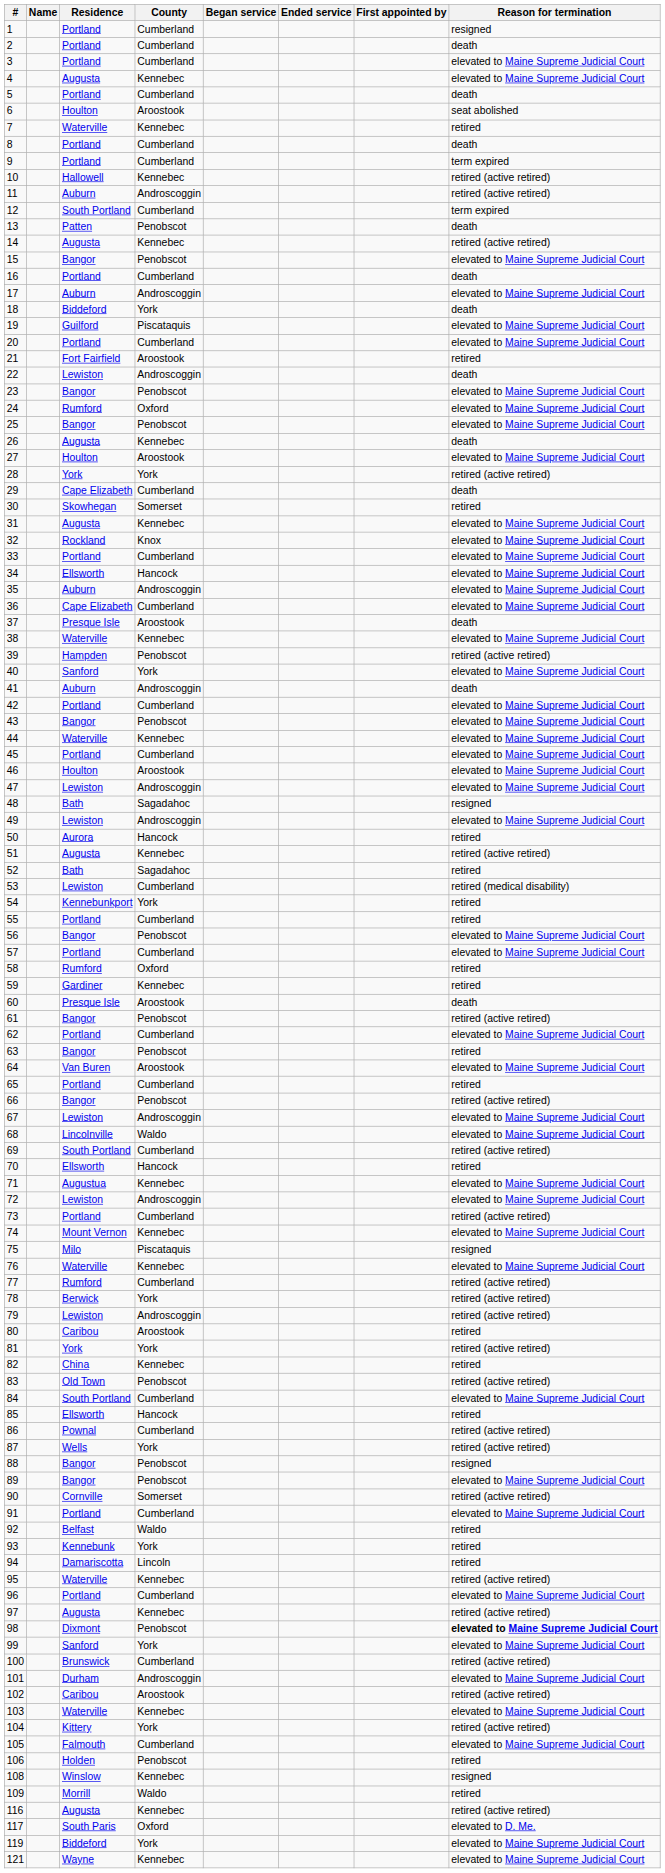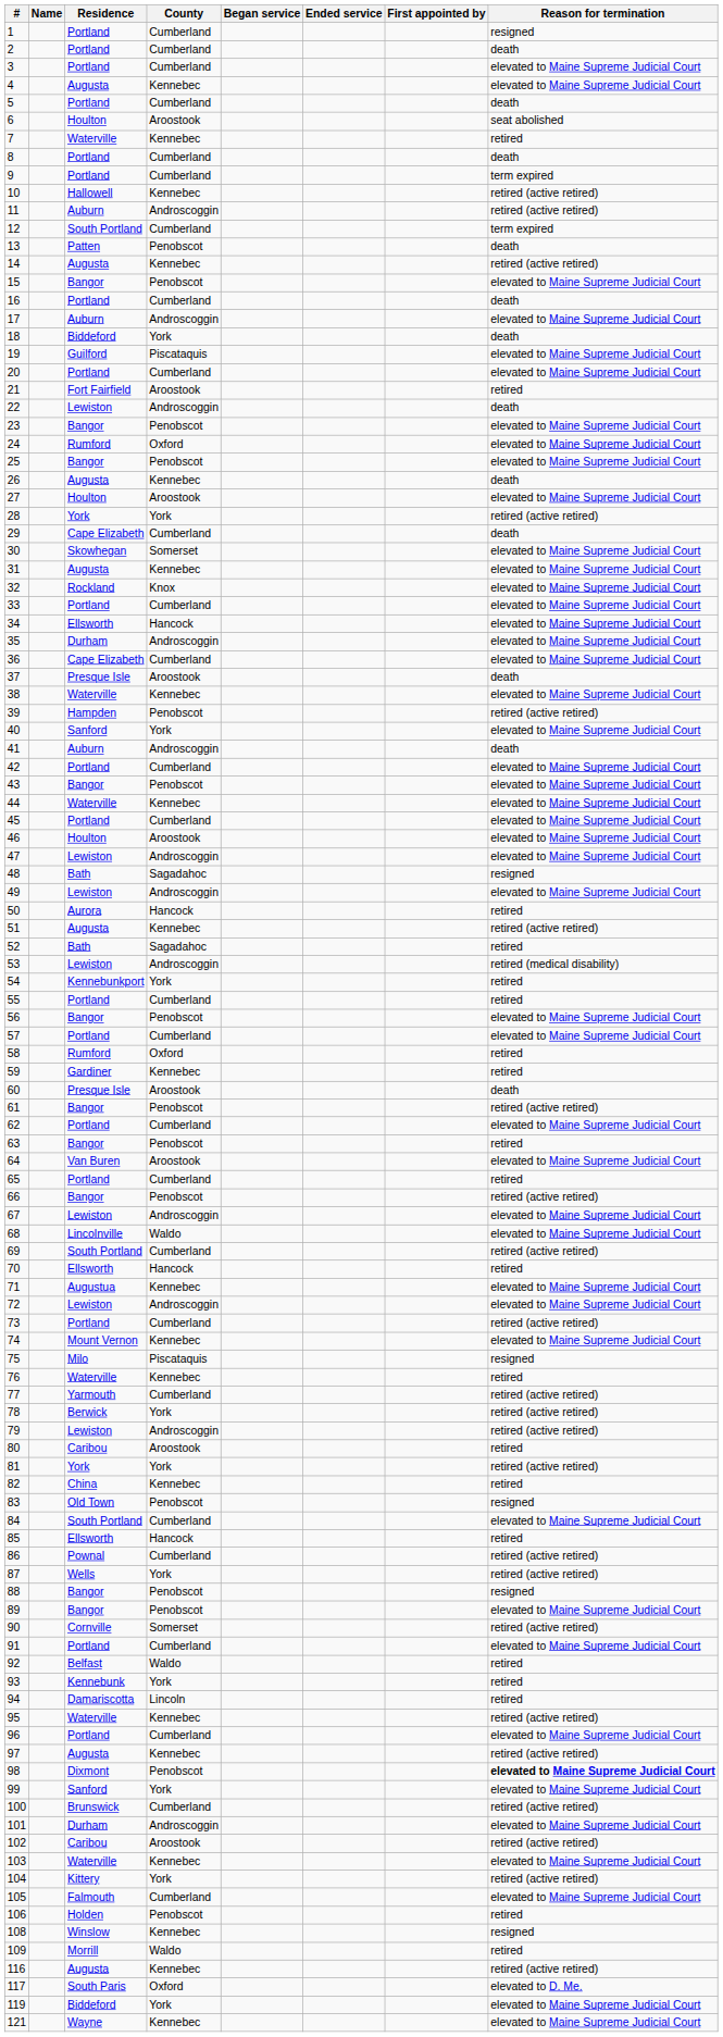 <table class="wikitable">
 <tr>
 <th>#</th>
 <th>Name</th>
 <th>Residence</th>
 <th>County</th>
 <th>Began service</th>
 <th>Ended service</th>
 <th>First appointed by</th>
 <th>Reason for termination</th>
 </tr>
 <tr>
 <td>1</td>
 <td></td>
 <td><a href='#'>Portland</a></td>
 <td>Cumberland</td>
 <td></td>
 <td></td>
 <td></td>
 <td>resigned</td>
 </tr>
 <tr>
 <td>2</td>
 <td></td>
 <td><a href='#'>Portland</a></td>
 <td>Cumberland</td>
 <td></td>
 <td></td>
 <td></td>
 <td>death</td>
 </tr>
 <tr>
 <td>3</td>
 <td></td>
 <td><a href='#'>Portland</a></td>
 <td>Cumberland</td>
 <td></td>
 <td></td>
 <td></td>
 <td>elevated to <a href='#'>Maine Supreme Judicial Court</a></td>
 </tr>
 <tr>
 <td>4</td>
 <td></td>
 <td><a href='#'>Augusta</a></td>
 <td>Kennebec</td>
 <td></td>
 <td></td>
 <td></td>
 <td>elevated to <a href='#'>Maine Supreme Judicial Court</a></td>
 </tr>
 <tr>
 <td>5</td>
 <td></td>
 <td><a href='#'>Portland</a></td>
 <td>Cumberland</td>
 <td></td>
 <td></td>
 <td></td>
 <td>death</td>
 </tr>
 <tr>
 <td>6</td>
 <td></td>
 <td><a href='#'>Houlton</a></td>
 <td>Aroostook</td>
 <td></td>
 <td></td>
 <td></td>
 <td>seat abolished</td>
 </tr>
 <tr>
 <td>7</td>
 <td></td>
 <td><a href='#'>Waterville</a></td>
 <td>Kennebec</td>
 <td></td>
 <td></td>
 <td></td>
 <td>retired</td>
 </tr>
 <tr>
 <td>8</td>
 <td></td>
 <td><a href='#'>Portland</a></td>
 <td>Cumberland</td>
 <td></td>
 <td></td>
 <td></td>
 <td>death</td>
 </tr>
 <tr>
 <td>9</td>
 <td></td>
 <td><a href='#'>Portland</a></td>
 <td>Cumberland</td>
 <td></td>
 <td></td>
 <td></td>
 <td>term expired</td>
 </tr>
 <tr>
 <td>10</td>
 <td></td>
 <td><a href='#'>Hallowell</a></td>
 <td>Kennebec</td>
 <td></td>
 <td></td>
 <td></td>
 <td>retired (active retired)</td>
 </tr>
 <tr>
 <td>11</td>
 <td></td>
 <td><a href='#'>Auburn</a></td>
 <td>Androscoggin</td>
 <td></td>
 <td></td>
 <td></td>
 <td>retired (active retired)</td>
 </tr>
 <tr>
 <td>12</td>
 <td></td>
 <td><a href='#'>South Portland</a></td>
 <td>Cumberland</td>
 <td></td>
 <td></td>
 <td></td>
 <td>term expired</td>
 </tr>
 <tr>
 <td>13</td>
 <td></td>
 <td><a href='#'>Patten</a></td>
 <td>Penobscot</td>
 <td></td>
 <td></td>
 <td></td>
 <td>death</td>
 </tr>
 <tr>
 <td>14</td>
 <td></td>
 <td><a href='#'>Augusta</a></td>
 <td>Kennebec</td>
 <td></td>
 <td></td>
 <td></td>
 <td>retired (active retired)</td>
 </tr>
 <tr>
 <td>15</td>
 <td></td>
 <td><a href='#'>Bangor</a></td>
 <td>Penobscot</td>
 <td></td>
 <td></td>
 <td></td>
 <td>elevated to <a href='#'>Maine Supreme Judicial Court</a></td>
 </tr>
 <tr>
 <td>16</td>
 <td></td>
 <td><a href='#'>Portland</a></td>
 <td>Cumberland</td>
 <td></td>
 <td></td>
 <td></td>
 <td>death</td>
 </tr>
 <tr>
 <td>17</td>
 <td></td>
 <td><a href='#'>Auburn</a></td>
 <td>Androscoggin</td>
 <td></td>
 <td></td>
 <td></td>
 <td>elevated to <a href='#'>Maine Supreme Judicial Court</a></td>
 </tr>
 <tr>
 <td>18</td>
 <td></td>
 <td><a href='#'>Biddeford</a></td>
 <td>York</td>
 <td></td>
 <td></td>
 <td></td>
 <td>death</td>
 </tr>
 <tr>
 <td>19</td>
 <td></td>
 <td><a href='#'>Guilford</a></td>
 <td>Piscataquis</td>
 <td></td>
 <td></td>
 <td></td>
 <td>elevated to <a href='#'>Maine Supreme Judicial Court</a></td>
 </tr>
 <tr>
 <td>20</td>
 <td></td>
 <td><a href='#'>Portland</a></td>
 <td>Cumberland</td>
 <td></td>
 <td></td>
 <td></td>
 <td>elevated to <a href='#'>Maine Supreme Judicial Court</a></td>
 </tr>
 <tr>
 <td>21</td>
 <td></td>
 <td><a href='#'>Fort Fairfield</a></td>
 <td>Aroostook</td>
 <td></td>
 <td></td>
 <td></td>
 <td>retired</td>
 </tr>
 <tr>
 <td>22</td>
 <td></td>
 <td><a href='#'>Lewiston</a></td>
 <td>Androscoggin</td>
 <td></td>
 <td></td>
 <td></td>
 <td>death</td>
 </tr>
 <tr>
 <td>23</td>
 <td></td>
 <td><a href='#'>Bangor</a></td>
 <td>Penobscot</td>
 <td></td>
 <td></td>
 <td></td>
 <td>elevated to <a href='#'>Maine Supreme Judicial Court</a></td>
 </tr>
 <tr>
 <td>24</td>
 <td></td>
 <td><a href='#'>Rumford</a></td>
 <td>Oxford</td>
 <td></td>
 <td></td>
 <td></td>
 <td>elevated to <a href='#'>Maine Supreme Judicial Court</a></td>
 </tr>
 <tr>
 <td>25</td>
 <td></td>
 <td><a href='#'>Bangor</a></td>
 <td>Penobscot</td>
 <td></td>
 <td></td>
 <td></td>
 <td>elevated to <a href='#'>Maine Supreme Judicial Court</a></td>
 </tr>
 <tr>
 <td>26</td>
 <td></td>
 <td><a href='#'>Augusta</a></td>
 <td>Kennebec</td>
 <td></td>
 <td></td>
 <td></td>
 <td>death</td>
 </tr>
 <tr>
 <td>27</td>
 <td></td>
 <td><a href='#'>Houlton</a></td>
 <td>Aroostook</td>
 <td></td>
 <td></td>
 <td></td>
 <td>elevated to <a href='#'>Maine Supreme Judicial Court</a></td>
 </tr>
 <tr>
 <td>28</td>
 <td></td>
 <td><a href='#'>York</a></td>
 <td>York</td>
 <td></td>
 <td></td>
 <td></td>
 <td>retired (active retired)</td>
 </tr>
 <tr>
 <td>29</td>
 <td></td>
 <td><a href='#'>Cape Elizabeth</a></td>
 <td>Cumberland</td>
 <td></td>
 <td></td>
 <td></td>
 <td>death</td>
 </tr>
 <tr>
 <td>30</td>
 <td></td>
 <td><a href='#'>Skowhegan</a></td>
 <td>Somerset</td>
 <td></td>
 <td></td>
 <td></td>
-<td>retired</td>
+<td>elevated to <a href='#'>Maine Supreme Judicial Court</a></td>
 </tr>
 <tr>
 <td>31</td>
 <td></td>
 <td><a href='#'>Augusta</a></td>
 <td>Kennebec</td>
 <td></td>
 <td></td>
 <td></td>
 <td>elevated to <a href='#'>Maine Supreme Judicial Court</a></td>
 </tr>
 <tr>
 <td>32</td>
 <td></td>
 <td><a href='#'>Rockland</a></td>
 <td>Knox</td>
 <td></td>
 <td></td>
 <td></td>
 <td>elevated to <a href='#'>Maine Supreme Judicial Court</a></td>
 </tr>
 <tr>
 <td>33</td>
 <td></td>
 <td><a href='#'>Portland</a></td>
 <td>Cumberland</td>
 <td></td>
 <td></td>
 <td></td>
 <td>elevated to <a href='#'>Maine Supreme Judicial Court</a></td>
 </tr>
 <tr>
 <td>34</td>
 <td></td>
 <td><a href='#'>Ellsworth</a></td>
 <td>Hancock</td>
 <td></td>
 <td></td>
 <td></td>
 <td>elevated to <a href='#'>Maine Supreme Judicial Court</a></td>
 </tr>
 <tr>
 <td>35</td>
 <td></td>
-<td><a href='#'>Auburn</a></td>
+<td><a href='#'>Durham</a></td>
 <td>Androscoggin</td>
 <td></td>
 <td></td>
 <td></td>
 <td>elevated to <a href='#'>Maine Supreme Judicial Court</a></td>
 </tr>
 <tr>
 <td>36</td>
 <td></td>
 <td><a href='#'>Cape Elizabeth</a></td>
 <td>Cumberland</td>
 <td></td>
 <td></td>
 <td></td>
 <td>elevated to <a href='#'>Maine Supreme Judicial Court</a></td>
 </tr>
 <tr>
 <td>37</td>
 <td></td>
 <td><a href='#'>Presque Isle</a></td>
 <td>Aroostook</td>
 <td></td>
 <td></td>
 <td></td>
 <td>death</td>
 </tr>
 <tr>
 <td>38</td>
 <td></td>
 <td><a href='#'>Waterville</a></td>
 <td>Kennebec</td>
 <td></td>
 <td></td>
 <td></td>
 <td>elevated to <a href='#'>Maine Supreme Judicial Court</a></td>
 </tr>
 <tr>
 <td>39</td>
 <td></td>
 <td><a href='#'>Hampden</a></td>
 <td>Penobscot</td>
 <td></td>
 <td></td>
 <td></td>
 <td>retired (active retired)</td>
 </tr>
 <tr>
 <td>40</td>
 <td></td>
 <td><a href='#'>Sanford</a></td>
 <td>York</td>
 <td></td>
 <td></td>
 <td></td>
 <td>elevated to <a href='#'>Maine Supreme Judicial Court</a></td>
 </tr>
 <tr>
 <td>41</td>
 <td></td>
 <td><a href='#'>Auburn</a></td>
 <td>Androscoggin</td>
 <td></td>
 <td></td>
 <td></td>
 <td>death</td>
 </tr>
 <tr>
 <td>42</td>
 <td></td>
 <td><a href='#'>Portland</a></td>
 <td>Cumberland</td>
 <td></td>
 <td></td>
 <td></td>
 <td>elevated to <a href='#'>Maine Supreme Judicial Court</a></td>
 </tr>
 <tr>
 <td>43</td>
 <td></td>
 <td><a href='#'>Bangor</a></td>
 <td>Penobscot</td>
 <td></td>
 <td></td>
 <td></td>
 <td>elevated to <a href='#'>Maine Supreme Judicial Court</a></td>
 </tr>
 <tr>
 <td>44</td>
 <td></td>
 <td><a href='#'>Waterville</a></td>
 <td>Kennebec</td>
 <td></td>
 <td></td>
 <td></td>
 <td>elevated to <a href='#'>Maine Supreme Judicial Court</a></td>
 </tr>
 <tr>
 <td>45</td>
 <td></td>
 <td><a href='#'>Portland</a></td>
 <td>Cumberland</td>
 <td></td>
 <td></td>
 <td></td>
 <td>elevated to <a href='#'>Maine Supreme Judicial Court</a></td>
 </tr>
 <tr>
 <td>46</td>
 <td></td>
 <td><a href='#'>Houlton</a></td>
 <td>Aroostook</td>
 <td></td>
 <td></td>
 <td></td>
 <td>elevated to <a href='#'>Maine Supreme Judicial Court</a></td>
 </tr>
 <tr>
 <td>47</td>
 <td></td>
 <td><a href='#'>Lewiston</a></td>
 <td>Androscoggin</td>
 <td></td>
 <td></td>
 <td></td>
 <td>elevated to <a href='#'>Maine Supreme Judicial Court</a></td>
 </tr>
 <tr>
 <td>48</td>
 <td></td>
 <td><a href='#'>Bath</a></td>
 <td>Sagadahoc</td>
 <td></td>
 <td></td>
 <td></td>
 <td>resigned</td>
 </tr>
 <tr>
 <td>49</td>
 <td></td>
 <td><a href='#'>Lewiston</a></td>
 <td>Androscoggin</td>
 <td></td>
 <td></td>
 <td></td>
 <td>elevated to <a href='#'>Maine Supreme Judicial Court</a></td>
 </tr>
 <tr>
 <td>50</td>
 <td></td>
 <td><a href='#'>Aurora</a></td>
 <td>Hancock</td>
 <td></td>
 <td></td>
 <td></td>
 <td>retired</td>
 </tr>
 <tr>
 <td>51</td>
 <td></td>
 <td><a href='#'>Augusta</a></td>
 <td>Kennebec</td>
 <td></td>
 <td></td>
 <td></td>
 <td>retired (active retired)</td>
 </tr>
 <tr>
 <td>52</td>
 <td></td>
 <td><a href='#'>Bath</a></td>
 <td>Sagadahoc</td>
 <td></td>
 <td></td>
 <td></td>
 <td>retired</td>
 </tr>
 <tr>
 <td>53</td>
 <td></td>
 <td><a href='#'>Lewiston</a></td>
-<td>Cumberland</td>
+<td>Androscoggin</td>
 <td></td>
 <td></td>
 <td></td>
 <td>retired (medical disability)</td>
 </tr>
 <tr>
 <td>54</td>
 <td></td>
 <td><a href='#'>Kennebunkport</a></td>
 <td>York</td>
 <td></td>
 <td></td>
 <td></td>
 <td>retired</td>
 </tr>
 <tr>
 <td>55</td>
 <td></td>
 <td><a href='#'>Portland</a></td>
 <td>Cumberland</td>
 <td></td>
 <td></td>
 <td></td>
 <td>retired</td>
 </tr>
 <tr>
 <td>56</td>
 <td></td>
 <td><a href='#'>Bangor</a></td>
 <td>Penobscot</td>
 <td></td>
 <td></td>
 <td></td>
 <td>elevated to <a href='#'>Maine Supreme Judicial Court</a></td>
 </tr>
 <tr>
 <td>57</td>
 <td></td>
 <td><a href='#'>Portland</a></td>
 <td>Cumberland</td>
 <td></td>
 <td></td>
 <td></td>
 <td>elevated to <a href='#'>Maine Supreme Judicial Court</a></td>
 </tr>
 <tr>
 <td>58</td>
 <td></td>
 <td><a href='#'>Rumford</a></td>
 <td>Oxford</td>
 <td></td>
 <td></td>
 <td></td>
 <td>retired</td>
 </tr>
 <tr>
 <td>59</td>
 <td></td>
 <td><a href='#'>Gardiner</a></td>
 <td>Kennebec</td>
 <td></td>
 <td></td>
 <td></td>
 <td>retired</td>
 </tr>
 <tr>
 <td>60</td>
 <td></td>
 <td><a href='#'>Presque Isle</a></td>
 <td>Aroostook</td>
 <td></td>
 <td></td>
 <td></td>
 <td>death</td>
 </tr>
 <tr>
 <td>61</td>
 <td></td>
 <td><a href='#'>Bangor</a></td>
 <td>Penobscot</td>
 <td></td>
 <td></td>
 <td></td>
 <td>retired (active retired)</td>
 </tr>
 <tr>
 <td>62</td>
 <td></td>
 <td><a href='#'>Portland</a></td>
 <td>Cumberland</td>
 <td></td>
 <td></td>
 <td></td>
 <td>elevated to <a href='#'>Maine Supreme Judicial Court</a></td>
 </tr>
 <tr>
 <td>63</td>
 <td></td>
 <td><a href='#'>Bangor</a></td>
 <td>Penobscot</td>
 <td></td>
 <td></td>
 <td></td>
 <td>retired</td>
 </tr>
 <tr>
 <td>64</td>
 <td></td>
 <td><a href='#'>Van Buren</a></td>
 <td>Aroostook</td>
 <td></td>
 <td></td>
 <td></td>
 <td>elevated to <a href='#'>Maine Supreme Judicial Court</a></td>
 </tr>
 <tr>
 <td>65</td>
 <td></td>
 <td><a href='#'>Portland</a></td>
 <td>Cumberland</td>
 <td></td>
 <td></td>
 <td></td>
 <td>retired</td>
 </tr>
 <tr>
 <td>66</td>
 <td></td>
 <td><a href='#'>Bangor</a></td>
 <td>Penobscot</td>
 <td></td>
 <td></td>
 <td></td>
 <td>retired (active retired)</td>
 </tr>
 <tr>
 <td>67</td>
 <td></td>
 <td><a href='#'>Lewiston</a></td>
 <td>Androscoggin</td>
 <td></td>
 <td></td>
 <td></td>
 <td>elevated to <a href='#'>Maine Supreme Judicial Court</a></td>
 </tr>
 <tr>
 <td>68</td>
 <td></td>
 <td><a href='#'>Lincolnville</a></td>
 <td>Waldo</td>
 <td></td>
 <td></td>
 <td></td>
 <td>elevated to <a href='#'>Maine Supreme Judicial Court</a></td>
 </tr>
 <tr>
 <td>69</td>
 <td></td>
 <td><a href='#'>South Portland</a></td>
 <td>Cumberland</td>
 <td></td>
 <td></td>
 <td></td>
 <td>retired (active retired)</td>
 </tr>
 <tr>
 <td>70</td>
 <td></td>
 <td><a href='#'>Ellsworth</a></td>
 <td>Hancock</td>
 <td></td>
 <td></td>
 <td></td>
 <td>retired</td>
 </tr>
 <tr>
 <td>71</td>
 <td></td>
 <td><a href='#'>Augustua</a></td>
 <td>Kennebec</td>
 <td></td>
 <td></td>
 <td></td>
 <td>elevated to <a href='#'>Maine Supreme Judicial Court</a></td>
 </tr>
 <tr>
 <td>72</td>
 <td></td>
 <td><a href='#'>Lewiston</a></td>
 <td>Androscoggin</td>
 <td></td>
 <td></td>
 <td></td>
 <td>elevated to <a href='#'>Maine Supreme Judicial Court</a></td>
 </tr>
 <tr>
 <td>73</td>
 <td></td>
 <td><a href='#'>Portland</a></td>
 <td>Cumberland</td>
 <td></td>
 <td></td>
 <td></td>
 <td>retired (active retired)</td>
 </tr>
 <tr>
 <td>74</td>
 <td></td>
 <td><a href='#'>Mount Vernon</a></td>
 <td>Kennebec</td>
 <td></td>
 <td></td>
 <td></td>
 <td>elevated to <a href='#'>Maine Supreme Judicial Court</a></td>
 </tr>
 <tr>
 <td>75</td>
 <td></td>
 <td><a href='#'>Milo</a></td>
 <td>Piscataquis</td>
 <td></td>
 <td></td>
 <td></td>
 <td>resigned</td>
 </tr>
 <tr>
 <td>76</td>
 <td></td>
 <td><a href='#'>Waterville</a></td>
 <td>Kennebec</td>
 <td></td>
 <td></td>
 <td></td>
-<td>elevated to <a href='#'>Maine Supreme Judicial Court</a></td>
+<td>retired</td>
 </tr>
 <tr>
 <td>77</td>
 <td></td>
-<td><a href='#'>Rumford</a></td>
+<td><a href='#'>Yarmouth</a></td>
 <td>Cumberland</td>
 <td></td>
 <td></td>
 <td></td>
 <td>retired (active retired)</td>
 </tr>
 <tr>
 <td>78</td>
 <td></td>
 <td><a href='#'>Berwick</a></td>
 <td>York</td>
 <td></td>
 <td></td>
 <td></td>
 <td>retired (active retired)</td>
 </tr>
 <tr>
 <td>79</td>
 <td></td>
 <td><a href='#'>Lewiston</a></td>
 <td>Androscoggin</td>
 <td></td>
 <td></td>
 <td></td>
 <td>retired (active retired)</td>
 </tr>
 <tr>
 <td>80</td>
 <td></td>
 <td><a href='#'>Caribou</a></td>
 <td>Aroostook</td>
 <td></td>
 <td></td>
 <td></td>
 <td>retired</td>
 </tr>
 <tr>
 <td>81</td>
 <td></td>
 <td><a href='#'>York</a></td>
 <td>York</td>
 <td></td>
 <td></td>
 <td></td>
 <td>retired (active retired)</td>
 </tr>
 <tr>
 <td>82</td>
 <td></td>
 <td><a href='#'>China</a></td>
 <td>Kennebec</td>
 <td></td>
 <td></td>
 <td></td>
 <td>retired</td>
 </tr>
 <tr>
 <td>83</td>
 <td></td>
 <td><a href='#'>Old Town</a></td>
 <td>Penobscot</td>
 <td></td>
 <td></td>
 <td></td>
-<td>retired (active retired)</td>
+<td>resigned</td>
 </tr>
 <tr>
 <td>84</td>
 <td></td>
 <td><a href='#'>South Portland</a></td>
 <td>Cumberland</td>
 <td></td>
 <td></td>
 <td></td>
 <td>elevated to <a href='#'>Maine Supreme Judicial Court</a></td>
 </tr>
 <tr>
 <td>85</td>
 <td></td>
 <td><a href='#'>Ellsworth</a></td>
 <td>Hancock</td>
 <td></td>
 <td></td>
 <td></td>
 <td>retired</td>
 </tr>
 <tr>
 <td>86</td>
 <td></td>
 <td><a href='#'>Pownal</a></td>
 <td>Cumberland</td>
 <td></td>
 <td></td>
 <td></td>
 <td>retired (active retired)</td>
 </tr>
 <tr>
 <td>87</td>
 <td></td>
 <td><a href='#'>Wells</a></td>
 <td>York</td>
 <td></td>
 <td></td>
 <td></td>
 <td>retired (active retired)</td>
 </tr>
 <tr>
 <td>88</td>
 <td></td>
 <td><a href='#'>Bangor</a></td>
 <td>Penobscot</td>
 <td></td>
 <td></td>
 <td></td>
 <td>resigned</td>
 </tr>
 <tr>
 <td>89</td>
 <td></td>
 <td><a href='#'>Bangor</a></td>
 <td>Penobscot</td>
 <td></td>
 <td></td>
 <td></td>
 <td>elevated to <a href='#'>Maine Supreme Judicial Court</a></td>
 </tr>
 <tr>
 <td>90</td>
 <td></td>
 <td><a href='#'>Cornville</a></td>
 <td>Somerset</td>
 <td></td>
 <td></td>
 <td></td>
 <td>retired (active retired)</td>
 </tr>
 <tr>
 <td>91</td>
 <td></td>
 <td><a href='#'>Portland</a></td>
 <td>Cumberland</td>
 <td></td>
 <td></td>
 <td></td>
 <td>elevated to <a href='#'>Maine Supreme Judicial Court</a></td>
 </tr>
 <tr>
 <td>92</td>
 <td></td>
 <td><a href='#'>Belfast</a></td>
 <td>Waldo</td>
 <td></td>
 <td></td>
 <td></td>
 <td>retired</td>
 </tr>
 <tr>
 <td>93</td>
 <td></td>
 <td><a href='#'>Kennebunk</a></td>
 <td>York</td>
 <td></td>
 <td></td>
 <td></td>
 <td>retired</td>
 </tr>
 <tr>
 <td>94</td>
 <td></td>
 <td><a href='#'>Damariscotta</a></td>
 <td>Lincoln</td>
 <td></td>
 <td></td>
 <td></td>
 <td>retired</td>
 </tr>
 <tr>
 <td>95</td>
 <td></td>
 <td><a href='#'>Waterville</a></td>
 <td>Kennebec</td>
 <td></td>
 <td></td>
 <td></td>
 <td>retired (active retired)</td>
 </tr>
 <tr>
 <td>96</td>
 <td></td>
 <td><a href='#'>Portland</a></td>
 <td>Cumberland</td>
 <td></td>
 <td></td>
 <td></td>
 <td>elevated to <a href='#'>Maine Supreme Judicial Court</a></td>
 </tr>
 <tr>
 <td>97</td>
 <td></td>
 <td><a href='#'>Augusta</a></td>
 <td>Kennebec</td>
 <td></td>
 <td></td>
 <td></td>
 <td>retired (active retired)</td>
 </tr>
 <tr>
 <td>98</td>
 <td></td>
 <td><a href='#'>Dixmont</a></td>
 <td>Penobscot</td>
 <td></td>
 <td></td>
 <td></td>
 <td><strong>elevated to <a href='#'>Maine Supreme Judicial Court</a></strong></td>
 </tr>
 <tr>
 <td>99</td>
 <td></td>
 <td><a href='#'>Sanford</a></td>
 <td>York</td>
 <td></td>
 <td></td>
 <td></td>
 <td>elevated to <a href='#'>Maine Supreme Judicial Court</a></td>
 </tr>
 <tr>
 <td>100</td>
 <td></td>
 <td><a href='#'>Brunswick</a></td>
 <td>Cumberland</td>
 <td></td>
 <td></td>
 <td></td>
 <td>retired (active retired)</td>
 </tr>
 <tr>
 <td>101</td>
 <td></td>
 <td><a href='#'>Durham</a></td>
 <td>Androscoggin</td>
 <td></td>
 <td></td>
 <td></td>
 <td>elevated to <a href='#'>Maine Supreme Judicial Court</a></td>
 </tr>
 <tr>
 <td>102</td>
 <td></td>
 <td><a href='#'>Caribou</a></td>
 <td>Aroostook</td>
 <td></td>
 <td></td>
 <td></td>
 <td>retired (active retired)</td>
 </tr>
 <tr>
 <td>103</td>
 <td></td>
 <td><a href='#'>Waterville</a></td>
 <td>Kennebec</td>
 <td></td>
 <td></td>
 <td></td>
 <td>elevated to <a href='#'>Maine Supreme Judicial Court</a></td>
 </tr>
 <tr>
 <td>104</td>
 <td></td>
 <td><a href='#'>Kittery</a></td>
 <td>York</td>
 <td></td>
 <td></td>
 <td></td>
 <td>retired (active retired)</td>
 </tr>
 <tr>
 <td>105</td>
 <td></td>
 <td><a href='#'>Falmouth</a></td>
 <td>Cumberland</td>
 <td></td>
 <td></td>
 <td></td>
 <td>elevated to <a href='#'>Maine Supreme Judicial Court</a></td>
 </tr>
 <tr>
 <td>106</td>
 <td></td>
 <td><a href='#'>Holden</a></td>
 <td>Penobscot</td>
 <td></td>
 <td></td>
 <td></td>
 <td>retired</td>
 </tr>
 <tr>
 <td>108</td>
 <td></td>
 <td><a href='#'>Winslow</a></td>
 <td>Kennebec</td>
 <td></td>
 <td></td>
 <td></td>
 <td>resigned</td>
 </tr>
 <tr>
 <td>109</td>
 <td></td>
 <td><a href='#'>Morrill</a></td>
 <td>Waldo</td>
 <td></td>
 <td></td>
 <td></td>
 <td>retired</td>
 </tr>
 <tr>
 <td>116</td>
 <td></td>
 <td><a href='#'>Augusta</a></td>
 <td>Kennebec</td>
 <td></td>
 <td></td>
 <td></td>
 <td>retired (active retired)</td>
 </tr>
 <tr>
 <td>117</td>
 <td></td>
 <td><a href='#'>South Paris</a></td>
 <td>Oxford</td>
 <td></td>
 <td></td>
 <td></td>
 <td>elevated to <a href='#'>D. Me.</a></td>
 </tr>
 <tr>
 <td>119</td>
 <td></td>
 <td><a href='#'>Biddeford</a></td>
 <td>York</td>
 <td></td>
 <td></td>
 <td></td>
 <td>elevated to <a href='#'>Maine Supreme Judicial Court</a></td>
 </tr>
 <tr>
 <td>121</td>
 <td></td>
 <td><a href='#'>Wayne</a></td>
 <td>Kennebec</td>
 <td></td>
 <td></td>
 <td></td>
 <td>elevated to <a href='#'>Maine Supreme Judicial Court</a></td>
 </tr>
 </table>
